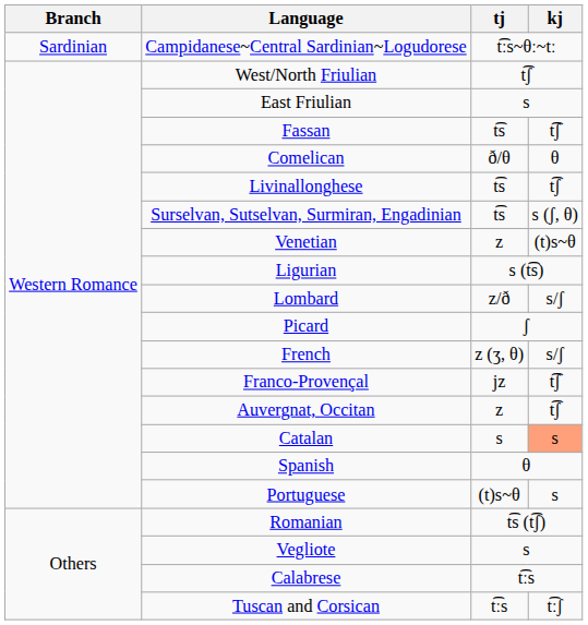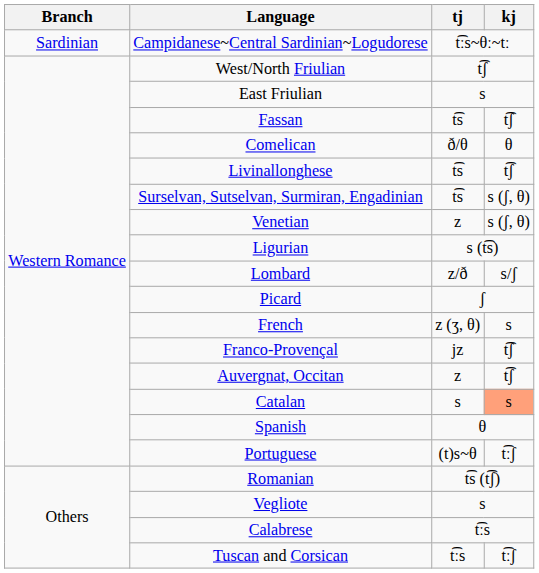 <table class="wikitable" style="text-align:center">
 <tr>
 <th>Branch</th>
 <th>Language</th>
 <th>tj</th>
 <th>kj</th>
 </tr>
 <tr>
 <td><a href='#'>Sardinian</a></td>
 <td><a href='#'>Campidanese</a>~<a href='#'>Central Sardinian</a>~<a href='#'>Logudorese</a></td>
 <td colspan="2">t͡ːs~θː~tː</td>
 </tr>
 <tr>
 <td rowspan="16"><a href='#'>Western Romance</a></td>
 <td>West/North <a href='#'>Friulian</a></td>
 <td colspan="2">t͡ʃ</td>
 </tr>
 <tr>
 <td>East Friulian</td>
 <td colspan="2">s</td>
 </tr>
 <tr>
 <td><a href='#'>Fassan</a></td>
 <td>t͡s</td>
 <td>t͡ʃ</td>
 </tr>
 <tr>
 <td><a href='#'>Comelican</a></td>
 <td>ð/θ</td>
 <td>θ</td>
 </tr>
 <tr>
 <td><a href='#'>Livinallonghese</a></td>
 <td>t͡s</td>
 <td>t͡ʃ</td>
 </tr>
 <tr>
 <td><a href='#'>Surselvan, Sutselvan, Surmiran, Engadinian</a></td>
 <td>t͡s</td>
 <td>s (ʃ, θ)</td>
 </tr>
 <tr>
 <td><a href='#'>Venetian</a></td>
 <td>z</td>
-<td>(t)s~θ</td>
+<td>s (ʃ, θ)</td>
 </tr>
 <tr>
 <td><a href='#'>Ligurian</a></td>
 <td colspan="2">s (t͡s)</td>
 </tr>
 <tr>
 <td><a href='#'>Lombard</a></td>
 <td>z/ð</td>
 <td>s/ʃ</td>
 </tr>
 <tr>
 <td><a href='#'>Picard</a></td>
 <td colspan="2">ʃ</td>
 </tr>
 <tr>
 <td><a href='#'>French</a></td>
 <td>z (ʒ, θ)</td>
-<td>s/ʃ</td>
+<td>s</td>
 </tr>
 <tr>
 <td><a href='#'>Franco-Provençal</a></td>
 <td>jz</td>
 <td>t͡ʃ</td>
 </tr>
 <tr>
 <td><a href='#'>Auvergnat, Occitan</a></td>
 <td>z</td>
 <td>t͡ʃ</td>
 </tr>
 <tr>
 <td><a href='#'>Catalan</a></td>
 <td>s</td>
 <td style="background: lightsalmon;">s</td>
 </tr>
 <tr>
 <td><a href='#'>Spanish</a></td>
 <td colspan="2">θ</td>
 </tr>
 <tr>
 <td><a href='#'>Portuguese</a></td>
 <td>(t)s~θ</td>
-<td>s</td>
+<td>t͡ːʃ</td>
 </tr>
 <tr>
 <td rowspan="4">Others</td>
 <td><a href='#'>Romanian</a></td>
 <td colspan="2">t͡s (t͡ʃ)</td>
 </tr>
 <tr>
 <td><a href='#'>Vegliote</a></td>
 <td colspan="2">s</td>
 </tr>
 <tr>
 <td><a href='#'>Calabrese</a></td>
 <td colspan="2">t͡ːs</td>
 </tr>
 <tr>
 <td><a href='#'>Tuscan</a> and <a href='#'>Corsican</a></td>
 <td>t͡ːs</td>
 <td>t͡ːʃ</td>
 </tr>
 </table>
